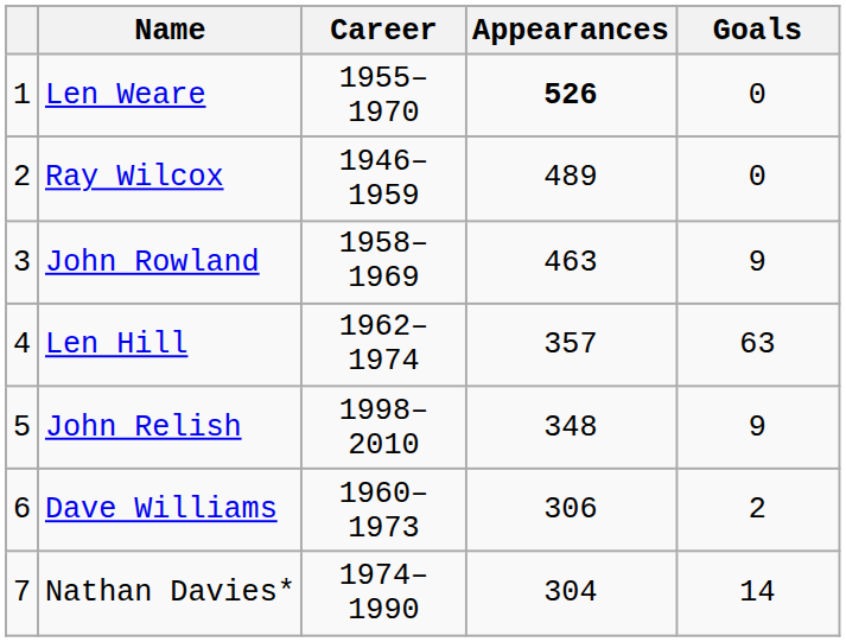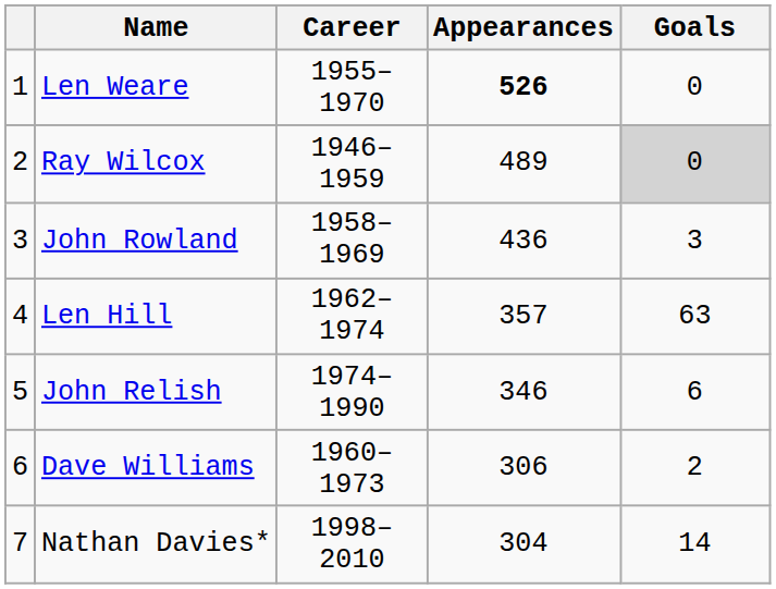 <table class="wikitable" style="text-align: center;">
 <tr>
 <th></th>
 <th>Name</th>
 <th style="width: 5em;">Career</th>
 <th>Appearances</th>
 <th style="width: 5em;">Goals</th>
 </tr>
 <tr>
 <td style="text-align:right;">1</td>
 <td style="text-align:left;"> <a href='#'>Len Weare</a></td>
 <td>1955–1970</td>
 <td><strong>526</strong></td>
 <td>0</td>
 </tr>
 <tr>
 <td style="text-align:right;">2</td>
 <td style="text-align:left;"> <a href='#'>Ray Wilcox</a></td>
 <td>1946–1959</td>
 <td>489</td>
-<td>0</td>
+<td style="background: lightgrey;">0</td>
 </tr>
 <tr>
 <td style="text-align:right;">3</td>
 <td style="text-align:left;"> <a href='#'>John Rowland</a></td>
 <td>1958–1969</td>
-<td>463</td>
-<td>9</td>
+<td>436</td>
+<td>3</td>
 </tr>
 <tr>
 <td style="text-align:right;">4</td>
 <td style="text-align:left;"> <a href='#'>Len Hill</a></td>
 <td>1962–1974</td>
 <td>357</td>
 <td>63</td>
 </tr>
 <tr>
 <td style="text-align:right;">5</td>
 <td style="text-align:left;"> <a href='#'>John Relish</a></td>
-<td>1998–2010</td>
-<td>348</td>
-<td>9</td>
+<td>1974–1990</td>
+<td>346</td>
+<td>6</td>
 </tr>
 <tr>
 <td style="text-align:right;">6</td>
 <td style="text-align:left;"> <a href='#'>Dave Williams</a></td>
 <td>1960–1973</td>
 <td>306</td>
 <td>2</td>
 </tr>
 <tr>
 <td style="text-align:right;">7</td>
 <td style="text-align:left;"> Nathan Davies*</td>
-<td>1974–1990</td>
+<td>1998–2010</td>
 <td>304</td>
 <td>14</td>
 </tr>
 </table>
